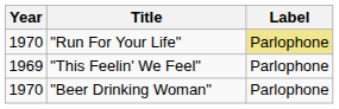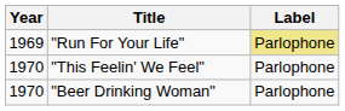 <table class="wikitable sortable">
 <tr>
 <th>Year</th>
 <th style="width:200px;">Title</th>
 <th>Label</th>
 </tr>
 <tr>
-<td style="text-align:center;">1970</td>
+<td style="text-align:center;">1969</td>
 <td>"Run For Your Life"</td>
 <td style="background: khaki;">Parlophone</td>
 </tr>
 <tr>
-<td style="text-align:center;">1969</td>
+<td style="text-align:center;">1970</td>
 <td>"This Feelin' We Feel"</td>
 <td>Parlophone</td>
 </tr>
 <tr>
 <td style="text-align:center;">1970</td>
 <td>"Beer Drinking Woman"</td>
 <td>Parlophone</td>
 </tr>
 </table>
